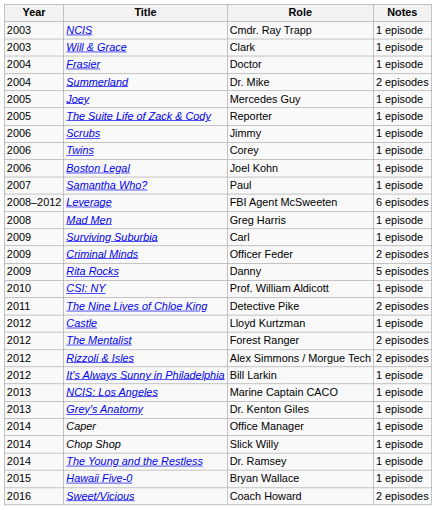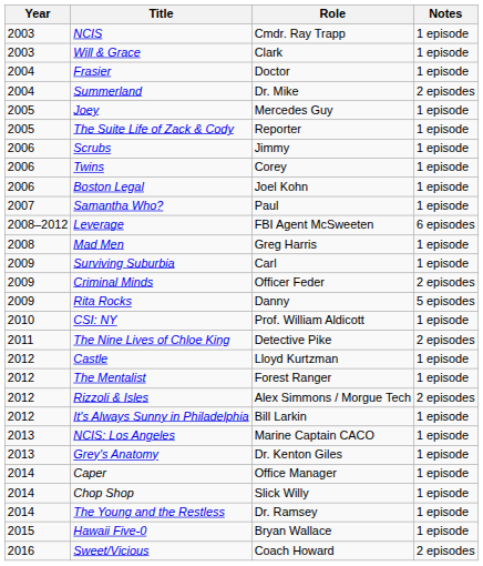 <table class="wikitable sortable">
 <tr>
 <th>Year</th>
 <th>Title</th>
 <th>Role</th>
 <th class="unsortable">Notes</th>
 </tr>
 <tr>
 <td>2003</td>
 <td><em><a href='#'>NCIS</a></em></td>
 <td>Cmdr. Ray Trapp</td>
 <td>1 episode</td>
 </tr>
 <tr>
 <td>2003</td>
 <td><em><a href='#'>Will & Grace</a></em></td>
 <td>Clark</td>
 <td>1 episode</td>
 </tr>
 <tr>
 <td>2004</td>
 <td><em><a href='#'>Frasier</a></em></td>
 <td>Doctor</td>
 <td>1 episode</td>
 </tr>
 <tr>
 <td>2004</td>
 <td><em><a href='#'>Summerland</a></em></td>
 <td>Dr. Mike</td>
 <td>2 episodes</td>
 </tr>
 <tr>
 <td>2005</td>
 <td><em><a href='#'>Joey</a></em></td>
 <td>Mercedes Guy</td>
 <td>1 episode</td>
 </tr>
 <tr>
 <td>2005</td>
 <td><em><a href='#'>The Suite Life of Zack & Cody</a></em></td>
 <td>Reporter</td>
 <td>1 episode</td>
 </tr>
 <tr>
 <td>2006</td>
 <td><em><a href='#'>Scrubs</a></em></td>
 <td>Jimmy</td>
 <td>1 episode</td>
 </tr>
 <tr>
 <td>2006</td>
 <td><em><a href='#'>Twins</a></em></td>
 <td>Corey</td>
 <td>1 episode</td>
 </tr>
 <tr>
 <td>2006</td>
 <td><em><a href='#'>Boston Legal</a></em></td>
 <td>Joel Kohn</td>
 <td>1 episode</td>
 </tr>
 <tr>
 <td>2007</td>
 <td><em><a href='#'>Samantha Who?</a></em></td>
 <td>Paul</td>
 <td>1 episode</td>
 </tr>
 <tr>
 <td>2008–2012</td>
 <td><em><a href='#'>Leverage</a></em></td>
 <td>FBI Agent McSweeten</td>
 <td>6 episodes</td>
 </tr>
 <tr>
 <td>2008</td>
 <td><em><a href='#'>Mad Men</a></em></td>
 <td>Greg Harris</td>
 <td>1 episode</td>
 </tr>
 <tr>
 <td>2009</td>
 <td><em><a href='#'>Surviving Suburbia</a></em></td>
 <td>Carl</td>
 <td>1 episode</td>
 </tr>
 <tr>
 <td>2009</td>
 <td><em><a href='#'>Criminal Minds</a></em></td>
 <td>Officer Feder</td>
 <td>2 episodes</td>
 </tr>
 <tr>
 <td>2009</td>
 <td><em><a href='#'>Rita Rocks</a></em></td>
 <td>Danny</td>
 <td>5 episodes</td>
 </tr>
 <tr>
 <td>2010</td>
 <td><em><a href='#'>CSI: NY</a></em></td>
 <td>Prof. William Aldicott</td>
 <td>1 episode</td>
 </tr>
 <tr>
 <td>2011</td>
 <td><em><a href='#'>The Nine Lives of Chloe King</a></em></td>
 <td>Detective Pike</td>
 <td>2 episodes</td>
 </tr>
 <tr>
 <td>2012</td>
 <td><em><a href='#'>Castle</a></em></td>
 <td>Lloyd Kurtzman</td>
 <td>1 episode</td>
 </tr>
 <tr>
 <td>2012</td>
 <td><em><a href='#'>The Mentalist</a></em></td>
 <td>Forest Ranger</td>
-<td>2 episodes</td>
+<td>1 episode</td>
 </tr>
 <tr>
 <td>2012</td>
 <td><em><a href='#'>Rizzoli & Isles</a></em></td>
 <td>Alex Simmons / Morgue Tech</td>
 <td>2 episodes</td>
 </tr>
 <tr>
 <td>2012</td>
 <td><em><a href='#'>It's Always Sunny in Philadelphia</a></em></td>
 <td>Bill Larkin</td>
 <td>1 episode</td>
 </tr>
 <tr>
 <td>2013</td>
 <td><em><a href='#'>NCIS: Los Angeles</a></em></td>
 <td>Marine Captain CACO</td>
 <td>1 episode</td>
 </tr>
 <tr>
 <td>2013</td>
 <td><em><a href='#'>Grey's Anatomy</a></em></td>
 <td>Dr. Kenton Giles</td>
 <td>1 episode</td>
 </tr>
 <tr>
 <td>2014</td>
 <td><em>Caper</em></td>
 <td>Office Manager</td>
 <td>1 episode</td>
 </tr>
 <tr>
 <td>2014</td>
 <td><em>Chop Shop</em></td>
 <td>Slick Willy</td>
 <td>1 episode</td>
 </tr>
 <tr>
 <td>2014</td>
 <td><em><a href='#'>The Young and the Restless</a></em></td>
 <td>Dr. Ramsey</td>
 <td>1 episode</td>
 </tr>
 <tr>
 <td>2015</td>
 <td><em><a href='#'>Hawaii Five-0</a></em></td>
 <td>Bryan Wallace</td>
 <td>1 episode</td>
 </tr>
 <tr>
 <td>2016</td>
 <td><em><a href='#'>Sweet/Vicious</a></em></td>
 <td>Coach Howard</td>
 <td>2 episodes</td>
 </tr>
 </table>
